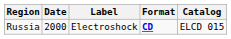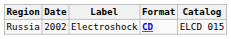 <table class="wikitable">
 <tr>
 <th>Region</th>
 <th>Date</th>
 <th>Label</th>
 <th>Format</th>
 <th>Catalog</th>
 </tr>
 <tr>
 <td>Russia</td>
-<td>2000</td>
+<td>2002</td>
 <td>Electroshock</td>
 <td><strong><a href='#'>CD</a></strong></td>
 <td>ELCD 015</td>
 </tr>
 </table>
